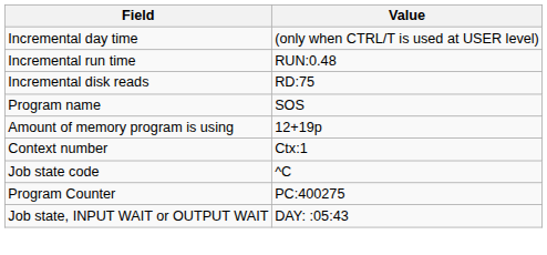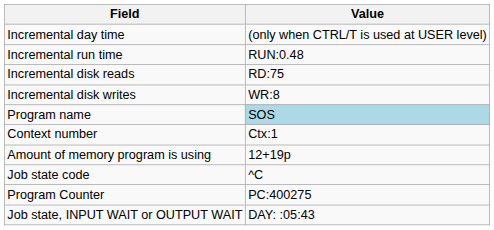 <table class="wikitable">
 <tr>
 <th>Field</th>
 <th>Value</th>
 </tr>
 <tr If there are no indications that a program is running, you can find out if a program is running by typing CTRL/T>
 <td>Incremental day time</td>
 <td>(only when CTRL/T is used at USER level)</td>
 </tr>
 <tr>
 <td>Incremental run time</td>
 <td>RUN:0.48</td>
 </tr>
 <tr>
 <td>Incremental disk reads</td>
 <td>RD:75</td>
 </tr>
 <tr>
+<td>Incremental disk writes</td>
+<td>WR:8</td>
+</tr>
+<tr>
 <td>Program name</td>
-<td>SOS</td>
+<td style="background: lightblue;">SOS</td>
+</tr>
+<tr>
+<td>Context number</td>
+<td>Ctx:1</td>
 </tr>
 <tr>
 <td>Amount of memory program is using</td>
 <td>12+19p</td>
-</tr>
-<tr>
-<td>Context number</td>
-<td>Ctx:1</td>
 </tr>
 <tr>
 <td>Job state code</td>
 <td>^C</td>
 </tr>
 <tr>
 <td>Program Counter</td>
 <td>PC:400275</td>
 </tr>
 <tr>
 <td>Job state, INPUT WAIT or OUTPUT WAIT</td>
 <td>DAY: :05:43</td>
 </tr>
 </table>
